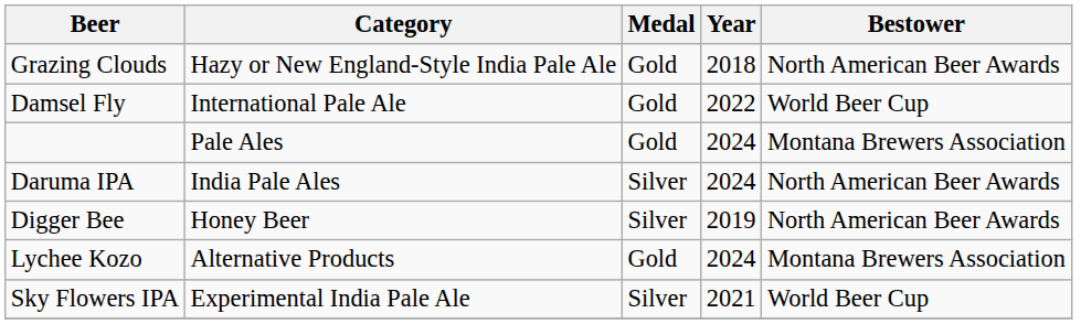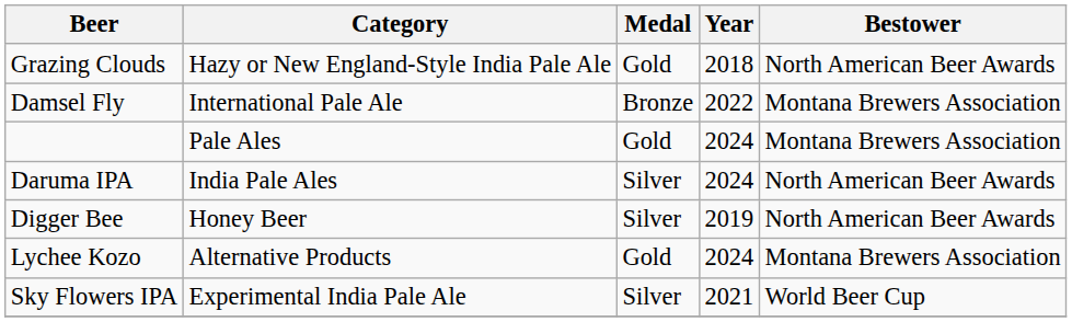 <table class="wikitable">
 <tr>
 <th>Beer</th>
 <th>Category</th>
 <th>Medal</th>
 <th>Year</th>
 <th>Bestower</th>
 </tr>
 <tr>
 <td>Grazing Clouds</td>
 <td>Hazy or New England-Style India Pale Ale</td>
 <td>Gold</td>
 <td>2018</td>
 <td>North American Beer Awards</td>
 </tr>
 <tr>
 <td>Damsel Fly</td>
 <td>International Pale Ale</td>
-<td>Gold</td>
+<td>Bronze</td>
 <td>2022</td>
-<td>World Beer Cup</td>
+<td>Montana Brewers Association</td>
 </tr>
 <tr>
 <td></td>
 <td>Pale Ales</td>
 <td>Gold</td>
 <td>2024</td>
 <td>Montana Brewers Association</td>
 </tr>
 <tr>
 <td>Daruma IPA</td>
 <td>India Pale Ales</td>
 <td>Silver</td>
 <td>2024</td>
 <td>North American Beer Awards</td>
 </tr>
 <tr>
 <td>Digger Bee</td>
 <td>Honey Beer</td>
 <td>Silver</td>
 <td>2019</td>
 <td>North American Beer Awards</td>
 </tr>
 <tr>
 <td>Lychee Kozo</td>
 <td>Alternative Products</td>
 <td>Gold</td>
 <td>2024</td>
 <td>Montana Brewers Association</td>
 </tr>
 <tr>
 <td>Sky Flowers IPA</td>
 <td>Experimental India Pale Ale</td>
 <td>Silver</td>
 <td>2021</td>
 <td>World Beer Cup</td>
 </tr>
 <tr>
 </tr>
 </table>
